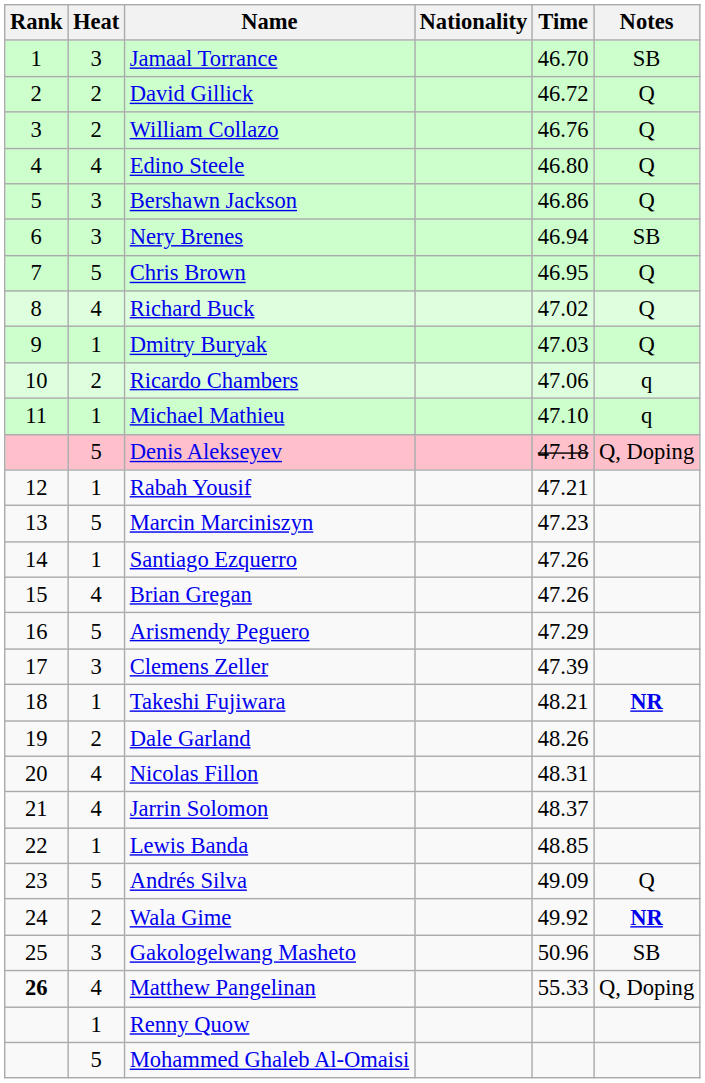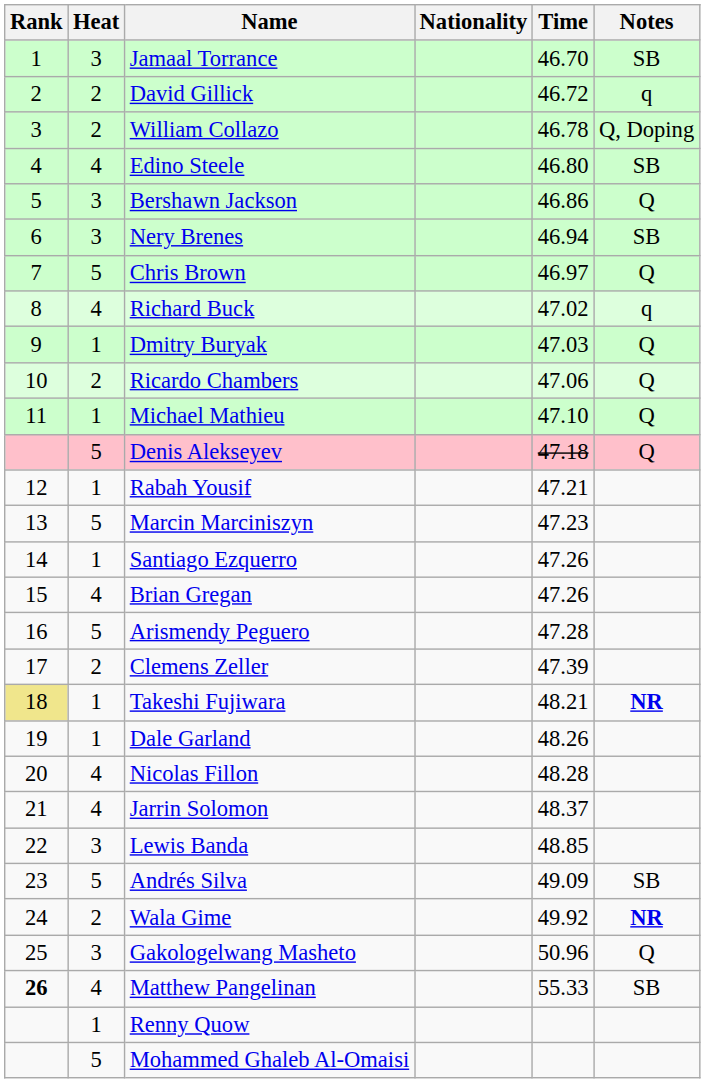 <table class="wikitable sortable" style="text-align:center">
 <tr>
 <th>Rank</th>
 <th>Heat</th>
 <th>Name</th>
 <th>Nationality</th>
 <th>Time</th>
 <th>Notes</th>
 </tr>
 <tr bgcolor=ccffcc>
 <td>1</td>
 <td>3</td>
 <td align=left><a href='#'>Jamaal Torrance</a></td>
 <td align=left></td>
 <td>46.70</td>
 <td>SB</td>
 </tr>
 <tr bgcolor=ccffcc>
 <td>2</td>
 <td>2</td>
 <td align=left><a href='#'>David Gillick</a></td>
 <td align=left></td>
 <td>46.72</td>
-<td>Q</td>
+<td>q</td>
 </tr>
 <tr bgcolor=ccffcc>
 <td>3</td>
 <td>2</td>
 <td align=left><a href='#'>William Collazo</a></td>
 <td align=left></td>
-<td>46.76</td>
-<td>Q</td>
+<td>46.78</td>
+<td>Q, Doping</td>
 </tr>
 <tr bgcolor=ccffcc>
 <td>4</td>
 <td>4</td>
 <td align=left><a href='#'>Edino Steele</a></td>
 <td align=left></td>
 <td>46.80</td>
-<td>Q</td>
+<td>SB</td>
 </tr>
 <tr bgcolor=ccffcc>
 <td>5</td>
 <td>3</td>
 <td align=left><a href='#'>Bershawn Jackson</a></td>
 <td align=left></td>
 <td>46.86</td>
 <td>Q</td>
 </tr>
 <tr bgcolor=ccffcc>
 <td>6</td>
 <td>3</td>
 <td align=left><a href='#'>Nery Brenes</a></td>
 <td align=left></td>
 <td>46.94</td>
 <td>SB</td>
 </tr>
 <tr bgcolor=ccffcc>
 <td>7</td>
 <td>5</td>
 <td align=left><a href='#'>Chris Brown</a></td>
 <td align=left></td>
-<td>46.95</td>
+<td>46.97</td>
 <td>Q</td>
 </tr>
 <tr bgcolor=ddffdd>
 <td>8</td>
 <td>4</td>
 <td align=left><a href='#'>Richard Buck</a></td>
 <td align=left></td>
 <td>47.02</td>
-<td>Q</td>
+<td>q</td>
 </tr>
 <tr bgcolor=ccffcc>
 <td>9</td>
 <td>1</td>
 <td align=left><a href='#'>Dmitry Buryak</a></td>
 <td align=left></td>
 <td>47.03</td>
 <td>Q</td>
 </tr>
 <tr bgcolor=ddffdd>
 <td>10</td>
 <td>2</td>
 <td align=left><a href='#'>Ricardo Chambers</a></td>
 <td align=left></td>
 <td>47.06</td>
-<td>q</td>
+<td>Q</td>
 </tr>
 <tr bgcolor=ccffcc>
 <td>11</td>
 <td>1</td>
 <td align=left><a href='#'>Michael Mathieu</a></td>
 <td align=left></td>
 <td>47.10</td>
-<td>q</td>
+<td>Q</td>
 </tr>
 <tr bgcolor=pink>
 <td></td>
 <td>5</td>
 <td align=left><a href='#'>Denis Alekseyev</a></td>
 <td align=left></td>
 <td><s>47.18 </s></td>
-<td>Q, Doping</td>
+<td>Q</td>
 </tr>
 <tr>
 <td>12</td>
 <td>1</td>
 <td align=left><a href='#'>Rabah Yousif</a></td>
 <td align=left></td>
 <td>47.21</td>
 <td></td>
 </tr>
 <tr>
 <td>13</td>
 <td>5</td>
 <td align=left><a href='#'>Marcin Marciniszyn</a></td>
 <td align=left></td>
 <td>47.23</td>
 <td></td>
 </tr>
 <tr>
 <td>14</td>
 <td>1</td>
 <td align=left><a href='#'>Santiago Ezquerro</a></td>
 <td align=left></td>
 <td>47.26</td>
 <td></td>
 </tr>
 <tr>
 <td>15</td>
 <td>4</td>
 <td align=left><a href='#'>Brian Gregan</a></td>
 <td align=left></td>
 <td>47.26</td>
 <td></td>
 </tr>
 <tr>
 <td>16</td>
 <td>5</td>
 <td align=left><a href='#'>Arismendy Peguero</a></td>
 <td align=left></td>
-<td>47.29</td>
+<td>47.28</td>
 <td></td>
 </tr>
 <tr>
 <td>17</td>
-<td>3</td>
+<td>2</td>
 <td align=left><a href='#'>Clemens Zeller</a></td>
 <td align=left></td>
 <td>47.39</td>
 <td></td>
 </tr>
 <tr>
-<td>18</td>
+<td style="background: khaki;">18</td>
 <td>1</td>
 <td align=left><a href='#'>Takeshi Fujiwara</a></td>
 <td align=left></td>
 <td>48.21</td>
 <td><strong><a href='#'>NR</a></strong></td>
 </tr>
 <tr>
 <td>19</td>
-<td>2</td>
+<td>1</td>
 <td align=left><a href='#'>Dale Garland</a></td>
 <td align=left></td>
 <td>48.26</td>
 <td></td>
 </tr>
 <tr>
 <td>20</td>
 <td>4</td>
 <td align=left><a href='#'>Nicolas Fillon</a></td>
 <td align=left></td>
-<td>48.31</td>
+<td>48.28</td>
 <td></td>
 </tr>
 <tr>
 <td>21</td>
 <td>4</td>
 <td align=left><a href='#'>Jarrin Solomon</a></td>
 <td align=left></td>
 <td>48.37</td>
 <td></td>
 </tr>
 <tr>
 <td>22</td>
-<td>1</td>
+<td>3</td>
 <td align=left><a href='#'>Lewis Banda</a></td>
 <td align=left></td>
 <td>48.85</td>
 <td></td>
 </tr>
 <tr>
 <td>23</td>
 <td>5</td>
 <td align=left><a href='#'>Andrés Silva</a></td>
 <td align=left></td>
 <td>49.09</td>
-<td>Q</td>
+<td>SB</td>
 </tr>
 <tr>
 <td>24</td>
 <td>2</td>
 <td align=left><a href='#'>Wala Gime</a></td>
 <td align=left></td>
 <td>49.92</td>
 <td><strong><a href='#'>NR</a></strong></td>
 </tr>
 <tr>
 <td>25</td>
 <td>3</td>
 <td align=left><a href='#'>Gakologelwang Masheto</a></td>
 <td align=left></td>
 <td>50.96</td>
-<td>SB</td>
+<td>Q</td>
 </tr>
 <tr>
 <td><strong>26</strong></td>
 <td>4</td>
 <td align=left><a href='#'>Matthew Pangelinan</a></td>
 <td align=left></td>
 <td>55.33</td>
-<td>Q, Doping</td>
+<td>SB</td>
 </tr>
 <tr>
 <td></td>
 <td>1</td>
 <td align=left><a href='#'>Renny Quow</a></td>
 <td align=left></td>
 <td></td>
 <td></td>
 </tr>
 <tr>
 <td></td>
 <td>5</td>
 <td align=left><a href='#'>Mohammed Ghaleb Al-Omaisi</a></td>
 <td align=left></td>
 <td></td>
 <td></td>
 </tr>
 </table>
